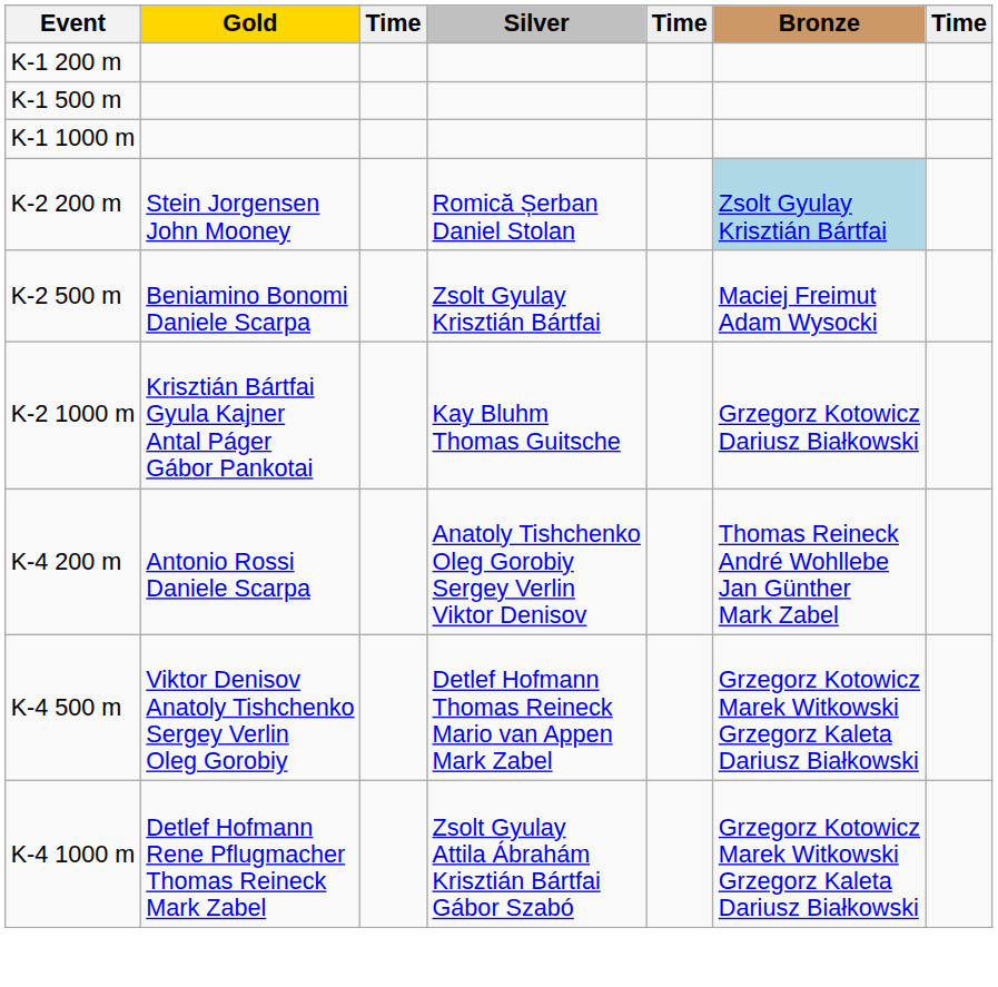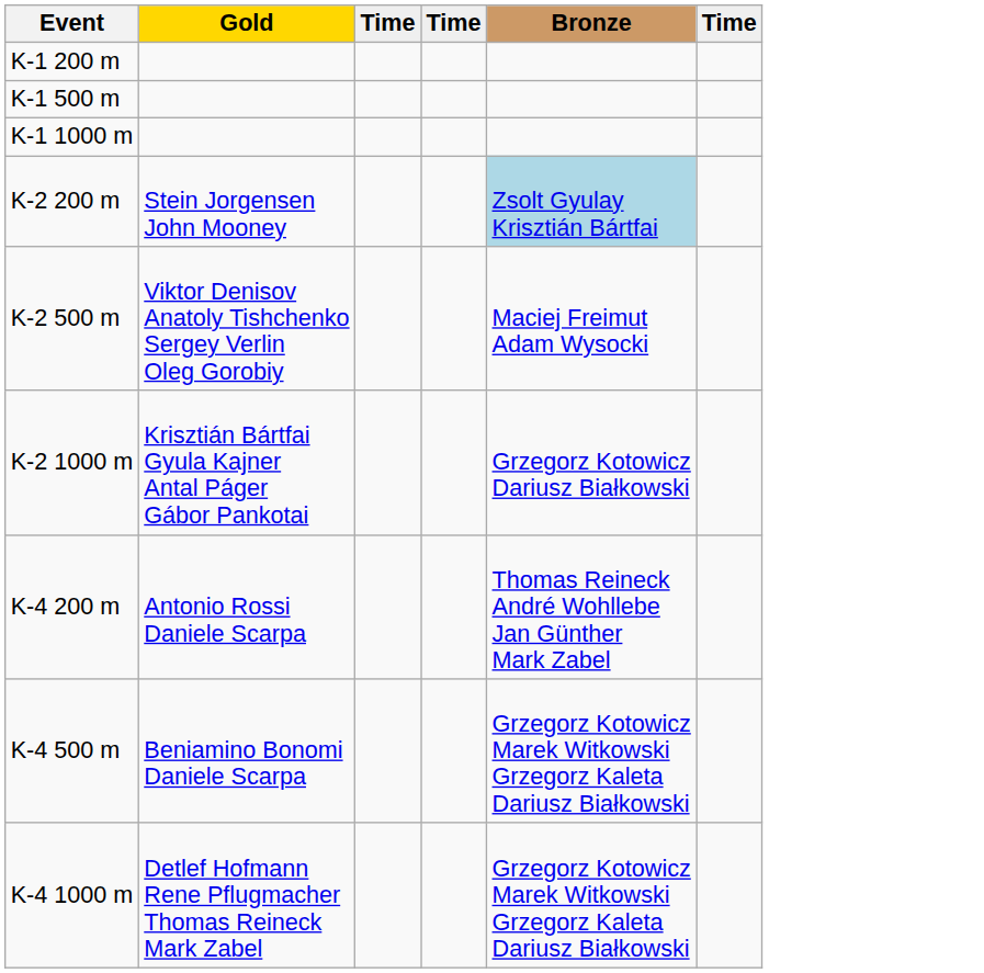 <table class="wikitable">
 <tr>
 <th>Event</th>
 <td align=center bgcolor="gold"><strong>Gold</strong></td>
 <td align=center bgcolor="EFEFEF"><strong>Time</strong></td>
-<td align=center bgcolor="silver"><strong>Silver</strong></td>
 <td align=center bgcolor="EFEFEF"><strong>Time</strong></td>
 <td align=center bgcolor="CC9966"><strong>Bronze</strong></td>
 <td align=center bgcolor="EFEFEF"><strong>Time</strong></td>
 </tr>
 <tr>
 <td>K-1 200 m</td>
-<td></td>
 <td></td>
 <td></td>
 <td></td>
 <td></td>
 <td></td>
 </tr>
 <tr>
 <td>K-1 500 m</td>
 <td></td>
 <td></td>
 <td></td>
 <td></td>
 <td></td>
-<td></td>
 </tr>
 <tr>
 <td>K-1 1000 m</td>
-<td></td>
 <td></td>
 <td></td>
 <td></td>
 <td></td>
 <td></td>
 </tr>
 <tr>
 <td>K-2 200 m</td>
 <td><br><a href='#'>Stein Jorgensen</a><br><a href='#'>John Mooney</a></td>
 <td></td>
-<td><br><a href='#'>Romică Șerban</a><br><a href='#'>Daniel Stolan</a></td>
 <td></td>
 <td style="background: lightblue;"><br><a href='#'>Zsolt Gyulay</a><br><a href='#'>Krisztián Bártfai</a></td>
 <td></td>
 </tr>
 <tr>
 <td>K-2 500 m</td>
-<td><br><a href='#'>Beniamino Bonomi</a><br><a href='#'>Daniele Scarpa</a></td>
+<td><br><a href='#'>Viktor Denisov</a><br><a href='#'>Anatoly Tishchenko</a><br><a href='#'>Sergey Verlin</a><br><a href='#'>Oleg Gorobiy</a></td>
 <td></td>
-<td><br><a href='#'>Zsolt Gyulay</a><br><a href='#'>Krisztián Bártfai</a></td>
 <td></td>
 <td><br><a href='#'>Maciej Freimut</a><br><a href='#'>Adam Wysocki</a></td>
 <td></td>
 </tr>
 <tr>
 <td>K-2 1000 m</td>
 <td><br><a href='#'>Krisztián Bártfai</a><br><a href='#'>Gyula Kajner</a><br><a href='#'>Antal Páger</a><br><a href='#'>Gábor Pankotai</a></td>
 <td></td>
-<td><br><a href='#'>Kay Bluhm</a><br><a href='#'>Thomas Guitsche</a></td>
 <td></td>
 <td><br><a href='#'>Grzegorz Kotowicz</a><br><a href='#'>Dariusz Białkowski</a></td>
 <td></td>
 </tr>
 <tr>
 <td>K-4 200 m</td>
 <td><br><a href='#'>Antonio Rossi</a><br><a href='#'>Daniele Scarpa</a></td>
 <td></td>
-<td><br><a href='#'>Anatoly Tishchenko</a><br><a href='#'>Oleg Gorobiy</a><br><a href='#'>Sergey Verlin</a><br><a href='#'>Viktor Denisov</a></td>
 <td></td>
 <td><br><a href='#'>Thomas Reineck</a><br><a href='#'>André Wohllebe</a><br><a href='#'>Jan Günther</a><br><a href='#'>Mark Zabel</a></td>
 <td></td>
 </tr>
 <tr>
 <td>K-4 500 m</td>
-<td><br><a href='#'>Viktor Denisov</a><br><a href='#'>Anatoly Tishchenko</a><br><a href='#'>Sergey Verlin</a><br><a href='#'>Oleg Gorobiy</a></td>
+<td><br><a href='#'>Beniamino Bonomi</a><br><a href='#'>Daniele Scarpa</a></td>
 <td></td>
-<td><br><a href='#'>Detlef Hofmann</a><br><a href='#'>Thomas Reineck</a><br><a href='#'>Mario van Appen</a><br><a href='#'>Mark Zabel</a></td>
 <td></td>
 <td><br><a href='#'>Grzegorz Kotowicz</a><br><a href='#'>Marek Witkowski</a><br><a href='#'>Grzegorz Kaleta</a><br><a href='#'>Dariusz Białkowski</a></td>
 <td></td>
 </tr>
 <tr>
 <td>K-4 1000 m</td>
 <td><br><a href='#'>Detlef Hofmann</a><br><a href='#'>Rene Pflugmacher</a><br><a href='#'>Thomas Reineck</a><br><a href='#'>Mark Zabel</a></td>
 <td></td>
-<td><br><a href='#'>Zsolt Gyulay</a><br><a href='#'>Attila Ábrahám</a><br><a href='#'>Krisztián Bártfai</a><br><a href='#'>Gábor Szabó</a></td>
 <td></td>
 <td><br><a href='#'>Grzegorz Kotowicz</a><br><a href='#'>Marek Witkowski</a><br><a href='#'>Grzegorz Kaleta</a><br><a href='#'>Dariusz Białkowski</a></td>
 <td></td>
 </tr>
 </table>
